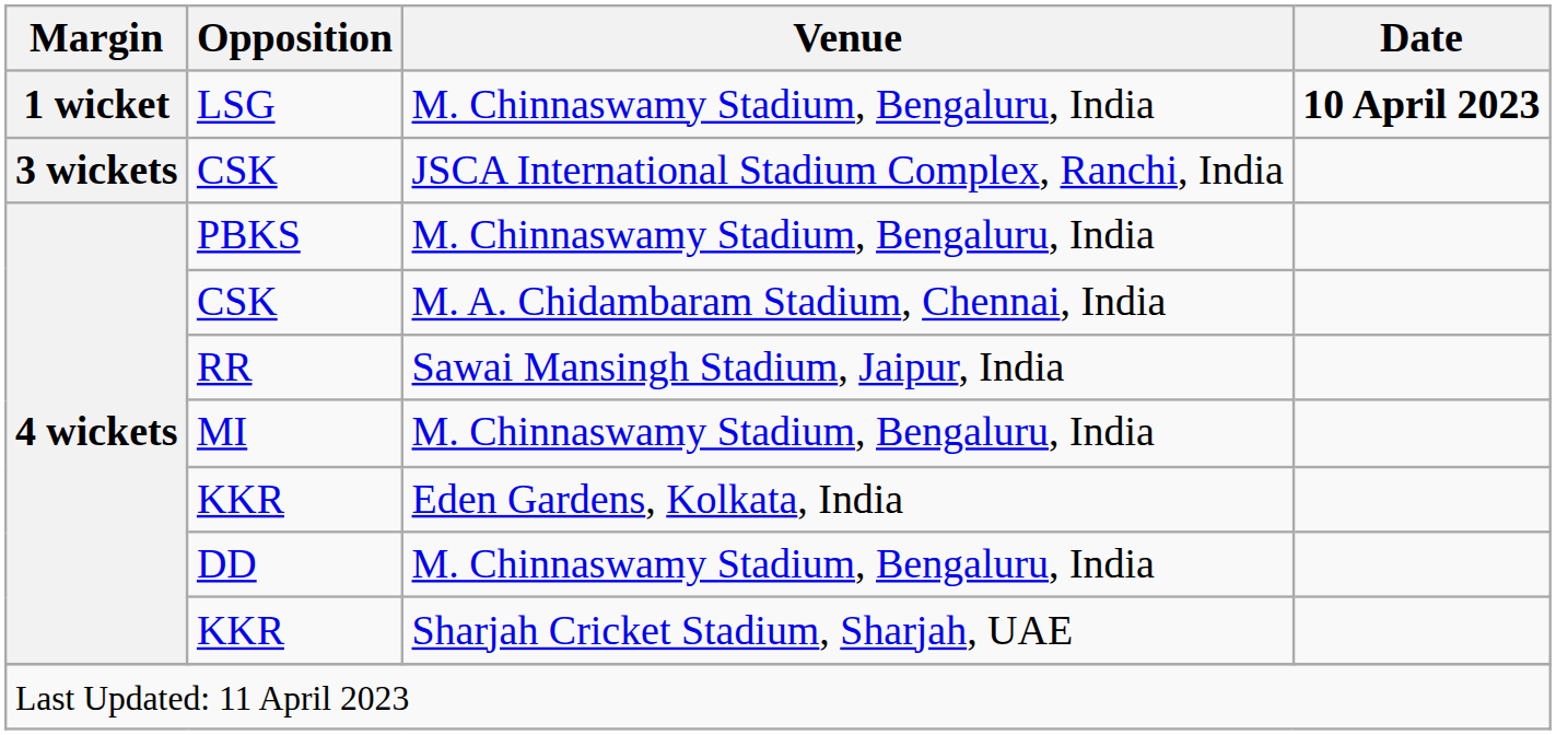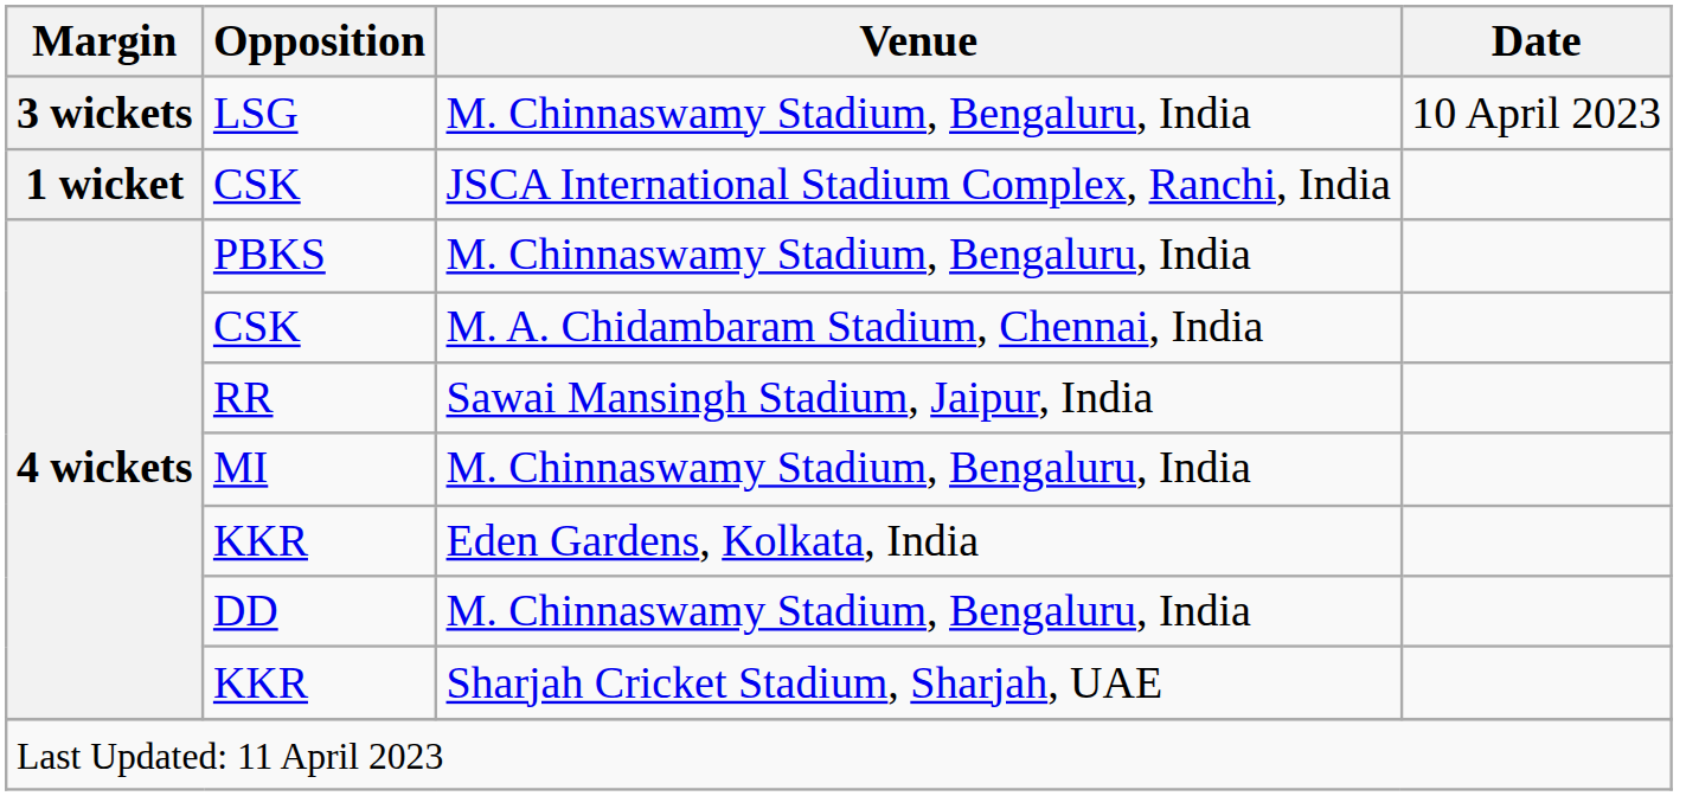 <table class="wikitable">
 <tr>
 <th>Margin</th>
 <th>Opposition</th>
 <th>Venue</th>
 <th>Date</th>
 </tr>
 <tr>
-<th>1 wicket</th>
+<th>3 wickets</th>
 <td><a href='#'>LSG</a></td>
 <td><a href='#'>M. Chinnaswamy Stadium</a>, <a href='#'>Bengaluru</a>, India</td>
-<td><strong>10 April 2023</strong></td>
+<td>10 April 2023</td>
 </tr>
 <tr>
-<th>3 wickets</th>
+<th>1 wicket</th>
 <td><a href='#'>CSK</a></td>
 <td><a href='#'>JSCA International Stadium Complex</a>, <a href='#'>Ranchi</a>, India</td>
 <td></td>
 </tr>
 <tr>
 <th rowspan=7>4 wickets</th>
 <td><a href='#'>PBKS</a></td>
 <td><a href='#'>M. Chinnaswamy Stadium</a>, <a href='#'>Bengaluru</a>, India</td>
 <td></td>
 </tr>
 <tr>
 <td><a href='#'>CSK</a></td>
 <td><a href='#'>M. A. Chidambaram Stadium</a>, <a href='#'>Chennai</a>, India</td>
 <td></td>
 </tr>
 <tr>
 <td><a href='#'>RR</a></td>
 <td><a href='#'>Sawai Mansingh Stadium</a>, <a href='#'>Jaipur</a>, India</td>
 <td></td>
 </tr>
 <tr>
 <td><a href='#'>MI</a></td>
 <td><a href='#'>M. Chinnaswamy Stadium</a>, <a href='#'>Bengaluru</a>, India</td>
 <td></td>
 </tr>
 <tr>
 <td><a href='#'>KKR</a></td>
 <td><a href='#'>Eden Gardens</a>, <a href='#'>Kolkata</a>, India</td>
 <td></td>
 </tr>
 <tr>
 <td><a href='#'>DD</a></td>
 <td><a href='#'>M. Chinnaswamy Stadium</a>, <a href='#'>Bengaluru</a>, India</td>
 <td></td>
 </tr>
 <tr>
 <td><a href='#'>KKR</a></td>
 <td><a href='#'>Sharjah Cricket Stadium</a>, <a href='#'>Sharjah</a>, UAE</td>
 <td></td>
 </tr>
 <tr>
 </tr>
 <tr class=sortbottom>
 <td colspan=5><small>Last Updated: 11 April 2023</small></td>
 </tr>
 </table>
